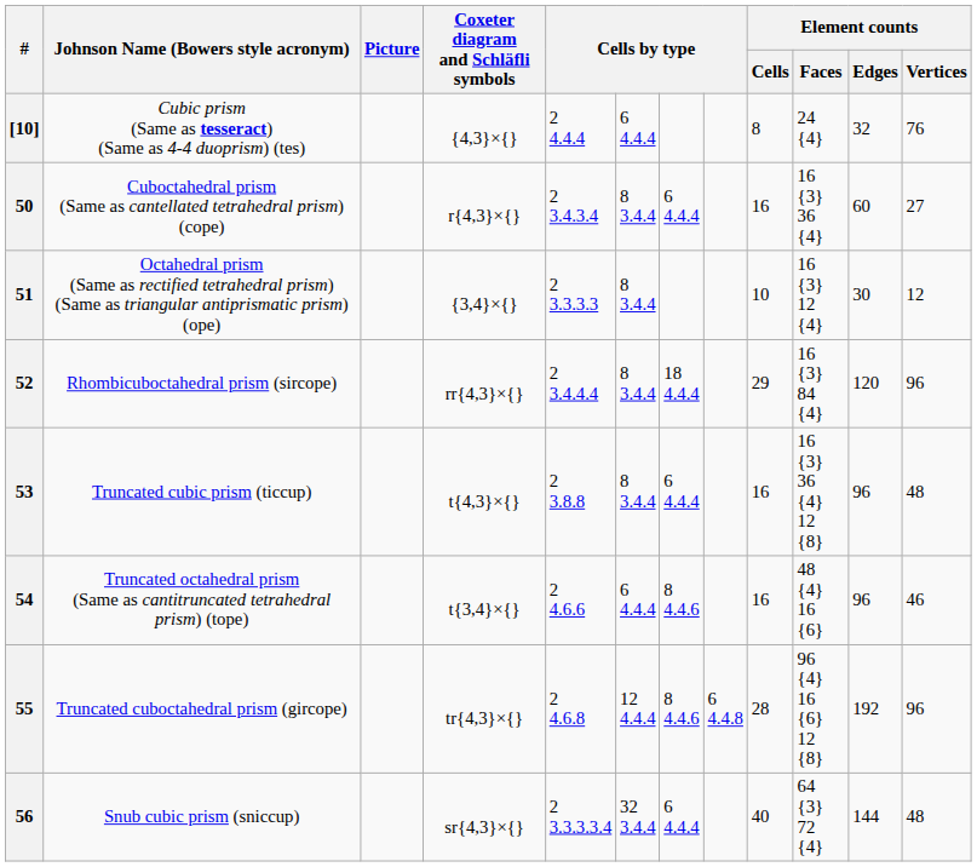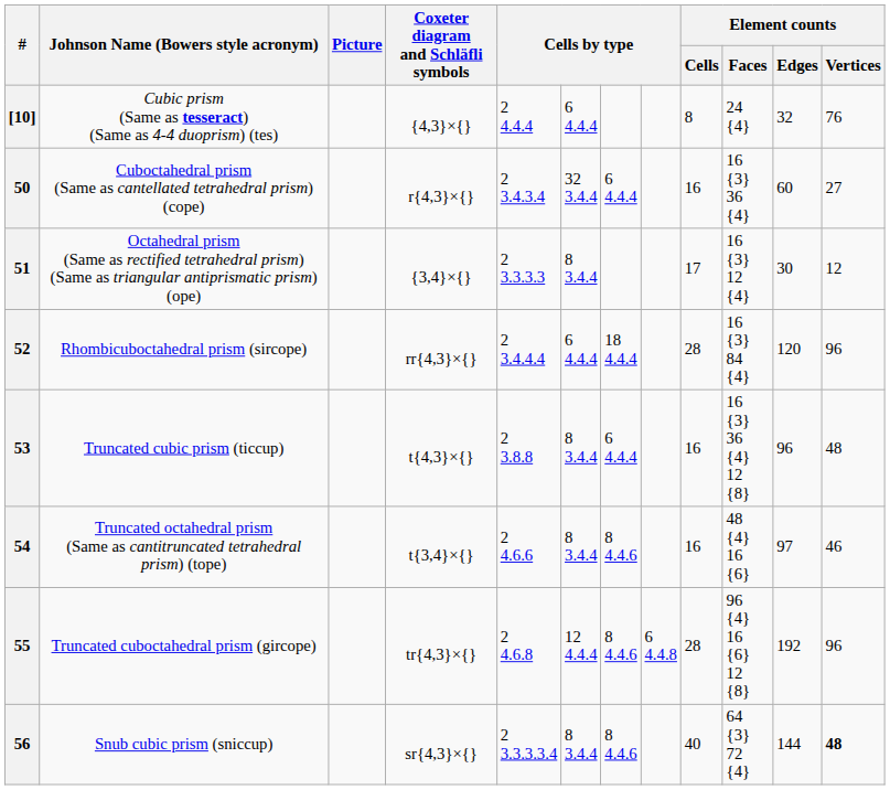 <table class="wikitable">
 <tr>
 <th rowspan=2>#</th>
 <th rowspan=2>Johnson Name (Bowers style acronym)</th>
 <th rowspan=2><a href='#'>Picture</a></th>
 <th rowspan=2><a href='#'>Coxeter diagram</a><br>and <a href='#'>Schläfli</a><br>symbols</th>
 <th rowspan=2 colspan=4>Cells by type</th>
 <th colspan=4>Element counts</th>
 </tr>
 <tr>
 <th>Cells</th>
 <th>Faces</th>
 <th>Edges</th>
 <th>Vertices</th>
 </tr>
 <tr>
 <th>[10]</th>
 <td align=center><em>Cubic prism</em><br>(Same as <strong><a href='#'>tesseract</a></strong>)<br>(Same as <em>4-4 duoprism</em>) (tes)</td>
 <td></td>
 <td align=center><br>{4,3}×{}</td>
 <td>2 <br><a href='#'>4.4.4</a></td>
 <td>6 <br><a href='#'>4.4.4</a></td>
 <td></td>
 <td></td>
 <td>8</td>
 <td>24 {4}</td>
 <td>32</td>
 <td>76</td>
 </tr>
 <tr>
 <th>50</th>
 <td align=center><a href='#'>Cuboctahedral prism</a><br>(Same as <em>cantellated tetrahedral prism</em>) (cope)</td>
 <td></td>
 <td align=center><br>r{4,3}×{}</td>
 <td>2 <br><a href='#'>3.4.3.4</a></td>
-<td>8 <br><a href='#'>3.4.4</a></td>
+<td>32 <br><a href='#'>3.4.4</a></td>
 <td>6 <br><a href='#'>4.4.4</a></td>
 <td></td>
 <td>16</td>
 <td>16 {3}<br>36 {4}</td>
 <td>60</td>
 <td>27</td>
 </tr>
 <tr>
 <th>51</th>
 <td align=center><a href='#'>Octahedral prism</a><br>(Same as <em>rectified tetrahedral prism</em>)<br>(Same as <em>triangular antiprismatic prism</em>) (ope)</td>
 <td></td>
 <td align=center><br>{3,4}×{}</td>
 <td>2 <br><a href='#'>3.3.3.3</a></td>
 <td>8 <br><a href='#'>3.4.4</a></td>
 <td></td>
 <td></td>
-<td>10</td>
+<td>17</td>
 <td>16 {3}<br>12 {4}</td>
 <td>30</td>
 <td>12</td>
 </tr>
 <tr>
 <th>52</th>
 <td align=center><a href='#'>Rhombicuboctahedral prism</a> (sircope)</td>
 <td></td>
 <td align=center><br>rr{4,3}×{}</td>
 <td>2 <br><a href='#'>3.4.4.4</a></td>
-<td>8 <br><a href='#'>3.4.4</a></td>
+<td>6 <br><a href='#'>4.4.4</a></td>
 <td>18 <br><a href='#'>4.4.4</a></td>
 <td></td>
-<td>29</td>
+<td>28</td>
 <td>16 {3}<br>84 {4}</td>
 <td>120</td>
 <td>96</td>
 </tr>
 <tr>
 <th>53</th>
 <td align=center><a href='#'>Truncated cubic prism</a> (ticcup)</td>
 <td></td>
 <td align=center><br>t{4,3}×{}</td>
 <td>2 <br><a href='#'>3.8.8</a></td>
 <td>8 <br><a href='#'>3.4.4</a></td>
 <td>6 <br><a href='#'>4.4.4</a></td>
 <td></td>
 <td>16</td>
 <td>16 {3}<br>36 {4}<br>12 {8}</td>
 <td>96</td>
 <td>48</td>
 </tr>
 <tr>
 <th>54</th>
 <td align=center><a href='#'>Truncated octahedral prism</a><br>(Same as <em>cantitruncated tetrahedral prism</em>) (tope)</td>
 <td></td>
 <td align=center><br>t{3,4}×{}</td>
 <td>2 <br><a href='#'>4.6.6</a></td>
-<td>6 <br><a href='#'>4.4.4</a></td>
+<td>8 <br><a href='#'>3.4.4</a></td>
 <td>8 <br><a href='#'>4.4.6</a></td>
 <td></td>
 <td>16</td>
 <td>48 {4}<br>16 {6}</td>
-<td>96</td>
+<td>97</td>
 <td>46</td>
 </tr>
 <tr>
 <th>55</th>
 <td align=center><a href='#'>Truncated cuboctahedral prism</a> (gircope)</td>
 <td></td>
 <td align=center><br>tr{4,3}×{}</td>
 <td>2 <br><a href='#'>4.6.8</a></td>
 <td>12 <br><a href='#'>4.4.4</a></td>
 <td>8 <br><a href='#'>4.4.6</a></td>
 <td>6 <br><a href='#'>4.4.8</a></td>
 <td>28</td>
 <td>96 {4}<br>16 {6}<br>12 {8}</td>
 <td>192</td>
 <td>96</td>
 </tr>
 <tr>
 <th>56</th>
 <td align=center><a href='#'>Snub cubic prism</a> (sniccup)</td>
 <td></td>
 <td align=center><br>sr{4,3}×{}</td>
 <td>2 <br><a href='#'>3.3.3.3.4</a></td>
-<td>32 <br><a href='#'>3.4.4</a></td>
-<td>6 <br><a href='#'>4.4.4</a></td>
+<td>8 <br><a href='#'>3.4.4</a></td>
+<td>8 <br><a href='#'>4.4.6</a></td>
 <td></td>
 <td>40</td>
 <td>64 {3}<br>72 {4}</td>
 <td>144</td>
-<td>48</td>
+<td><strong>48</strong></td>
 </tr>
 </table>
